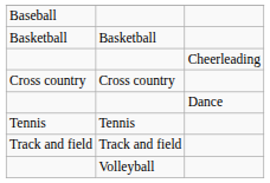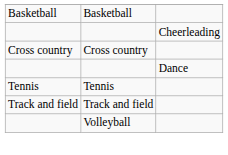 <table class="wikitable" style="float:right; clear:right; margin:0 0 1em 1em;">
 <tr>
-</tr>
-<tr>
-<td>Baseball</td>
-<td></td>
-<td></td>
 </tr>
 <tr>
 <td>Basketball</td>
 <td>Basketball</td>
 <td></td>
 </tr>
 <tr>
 <td></td>
 <td></td>
 <td>Cheerleading</td>
 </tr>
 <tr>
 <td>Cross country</td>
 <td>Cross country</td>
 <td></td>
 </tr>
 <tr>
 <td></td>
 <td></td>
 <td>Dance</td>
 </tr>
 <tr>
 <td>Tennis</td>
 <td>Tennis</td>
 <td></td>
 </tr>
 <tr>
 <td>Track and field</td>
 <td>Track and field</td>
 <td></td>
 </tr>
 <tr>
 <td></td>
 <td>Volleyball</td>
 <td></td>
 </tr>
 </table>
